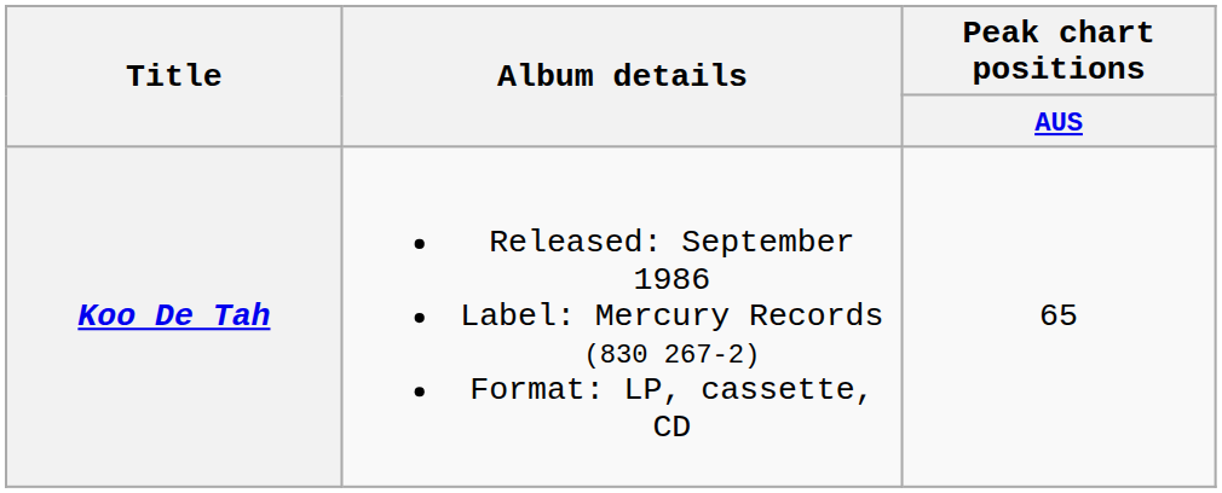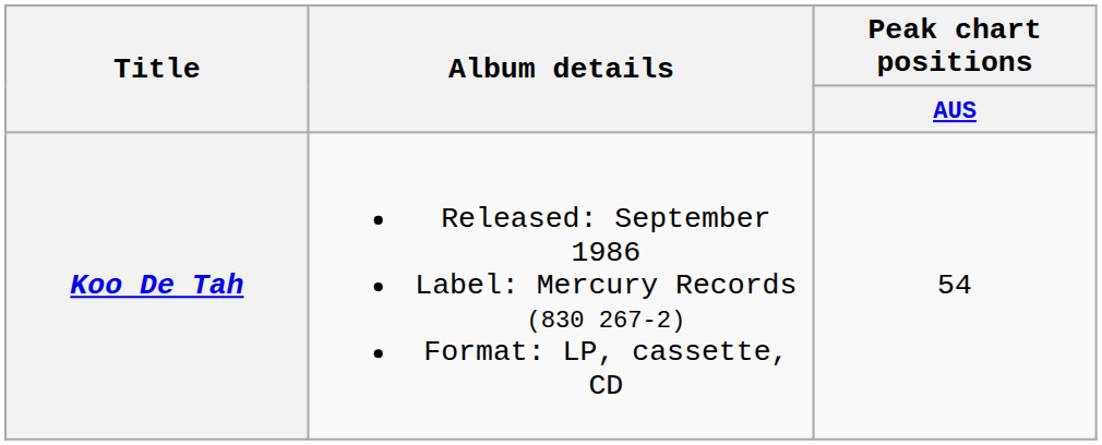 <table class="wikitable plainrowheaders" style="text-align:center;" border="1">
 <tr>
 <th scope="col" rowspan="2" style="width:10em;">Title</th>
 <th scope="col" rowspan="2" style="width:17em;">Album details</th>
 <th colspan="1" width="120px">Peak chart positions</th>
 </tr>
 <tr>
 <th width="30px"><small><a href='#'>AUS</a><br></small></th>
 </tr>
 <tr>
 <th scope="row"><em><a href='#'>Koo De Tah</a></em></th>
 <td><br><ul><li>Released: September 1986</li><li>Label:  Mercury Records <small>(830 267-2)</small></li><li>Format: LP, cassette, CD</li></ul></td>
-<td style="text-align:center;">65</td>
+<td style="text-align:center;">54</td>
 </tr>
 </table>
